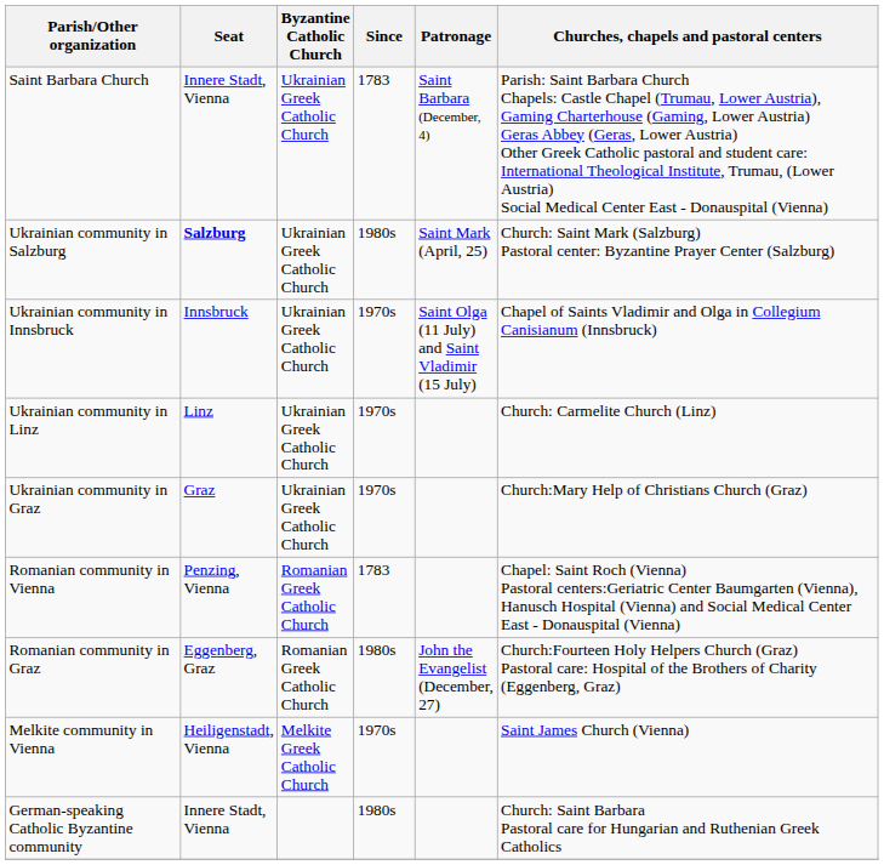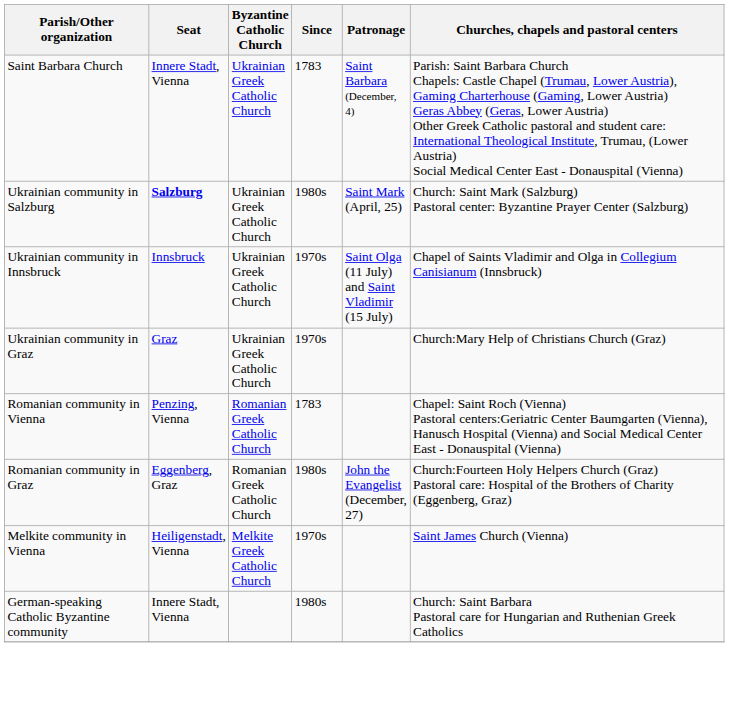 <table class="wikitable sortable">
 <tr>
 <th>Parish/Other organization</th>
 <th width="7%">Seat</th>
 <th width="7%">Byzantine Catholic Church<br></th>
 <th width="7%" data-sort-type="date">Since</th>
 <th width="7%">Patronage</th>
 <th>Churches, chapels and pastoral centers<br></th>
 </tr>
 <tr ---- align="left" style="vertical-align:top">
 <td data-sort-value="Barbara">Saint Barbara Church</td>
 <td data-sort-value="Wien 01"><a href='#'>Innere Stadt</a>, Vienna</td>
 <td data-sort-value="*"><a href='#'>Ukrainian Greek Catholic Church</a><br></td>
 <td data-sort-value="1783">1783</td>
 <td data-sort-value="Barbara"><a href='#'>Saint Barbara</a> <small>(December, 4)</small></td>
 <td data-sort-value="0">Parish: Saint Barbara Church<br>Chapels: Castle Chapel (<a href='#'>Trumau</a>, <a href='#'>Lower Austria</a>),<br><a href='#'>Gaming Charterhouse</a> (<a href='#'>Gaming</a>, Lower Austria)<br><a href='#'>Geras Abbey</a>  (<a href='#'>Geras</a>, Lower Austria)<br>Other Greek Catholic pastoral and student care: <a href='#'>International Theological Institute</a>, Trumau, (Lower Austria)<br>Social Medical Center East - Donauspital (Vienna)</td>
 </tr>
 <tr ---- align="left" style="vertical-align:top">
 <td data-sort-value="Westosterreich">Ukrainian community in Salzburg</td>
 <td><strong><a href='#'>Salzburg</a></strong></td>
 <td data-sort-value="uk2">Ukrainian Greek Catholic Church<br></td>
 <td data-sort-value="1989">1980s</td>
 <td data-sort-value="~"><a href='#'>Saint Mark</a> (April, 25)</td>
 <td data-sort-value="2">Church: Saint Mark (Salzburg)<br>Pastoral center: Byzantine Prayer Center (Salzburg)</td>
 </tr>
 <tr ---- align="left" style="vertical-align:top">
 <td data-sort-value="Innsbruck">Ukrainian community in Innsbruck</td>
 <td><a href='#'>Innsbruck</a></td>
 <td data-sort-value="uk21">Ukrainian Greek Catholic Church<br></td>
 <td data-sort-value="1979">1970s</td>
 <td data-sort-value="~"><a href='#'>Saint Olga</a> (11 July) and <a href='#'>Saint Vladimir</a> (15 July)</td>
 <td data-sort-value="3">Chapel of Saints Vladimir and Olga in <a href='#'>Collegium Canisianum</a> (Innsbruck)<br></td>
-</tr>
-<tr ---- align="left" style="vertical-align:top">
-<td data-sort-value="Linz">Ukrainian community in Linz</td>
-<td><a href='#'>Linz</a></td>
-<td data-sort-value="uk3">Ukrainian Greek Catholic Church<br></td>
-<td data-sort-value="1979">1970s</td>
-<td data-sort-value="~"></td>
-<td data-sort-value="4">Church: Carmelite Church (Linz)<br></td>
 </tr>
 <tr ---- align="left" style="vertical-align:top">
 <td data-sort-value="Graz">Ukrainian community in Graz</td>
 <td><a href='#'>Graz</a></td>
 <td data-sort-value="uk3">Ukrainian Greek Catholic Church<br></td>
 <td data-sort-value="1979">1970s</td>
 <td data-sort-value="~"></td>
 <td data-sort-value="3">Church:Mary Help of Christians Church (Graz)<br></td>
 </tr>
 <tr ---- align="left" style="vertical-align:top">
 <td data-sort-value="Wien">Romanian community in Vienna</td>
 <td data-sort-value="Wien 14"><a href='#'>Penzing</a>, Vienna</td>
 <td data-sort-value="rum0"><a href='#'>Romanian Greek Catholic Church</a></td>
 <td data-sort-value="1783">1783</td>
 <td data-sort-value="~"></td>
 <td data-sort-value="3">Chapel: Saint Roch (Vienna)<br>Pastoral centers:Geriatric Center Baumgarten (Vienna), Hanusch Hospital (Vienna) and Social Medical Center East - Donauspital (Vienna)<br></td>
 </tr>
 <tr ---- align="left" style="vertical-align:top">
 <td data-sort-value="Graz">Romanian community in Graz</td>
 <td><a href='#'>Eggenberg</a>, Graz</td>
 <td data-sort-value="rum1">Romanian Greek Catholic Church</td>
 <td data-sort-value="1989">1980s</td>
 <td data-sort-value="~"><a href='#'>John the Evangelist</a> (December, 27)</td>
 <td data-sort-value="2">Church:Fourteen Holy Helpers Church (Graz)<br>Pastoral care: Hospital of the Brothers of Charity (Eggenberg, Graz)</td>
 </tr>
 <tr ---- align="left" style="vertical-align:top">
 <td data-sort-value="Wien">Melkite community in Vienna</td>
 <td data-sort-value="Wien 19"><a href='#'>Heiligenstadt</a>, Vienna</td>
 <td data-sort-value="melk"><a href='#'>Melkite Greek Catholic Church</a><br></td>
 <td data-sort-value="1979">1970s</td>
 <td data-sort-value="~"></td>
 <td data-sort-value="2"><a href='#'>Saint James</a> Church (Vienna)<br></td>
 </tr>
 <tr ---- align="left" style="vertical-align:top">
 <td data-sort-value="Wien">German-speaking Catholic Byzantine community</td>
 <td data-sort-value="Wien 01">Innere Stadt, Vienna</td>
 <td data-sort-value="dt1"><br></td>
 <td data-sort-value="1989">1980s</td>
 <td data-sort-value="~"></td>
 <td data-sort-value="2">Church: Saint Barbara<br>Pastoral care for Hungarian and Ruthenian Greek Catholics<br></td>
 </tr>
 <tr ---- align="left" style="vertical-align:top">
 </tr>
 </table>
